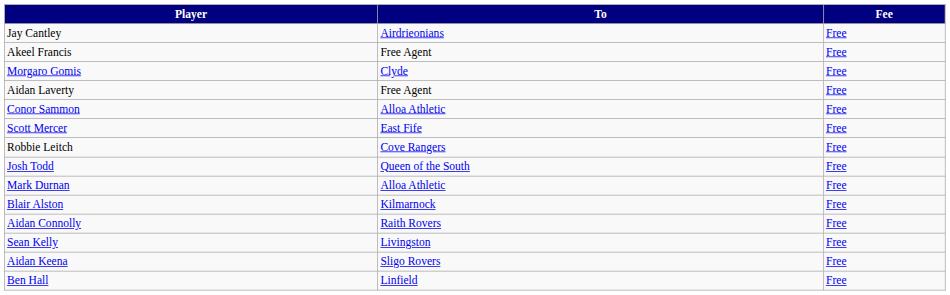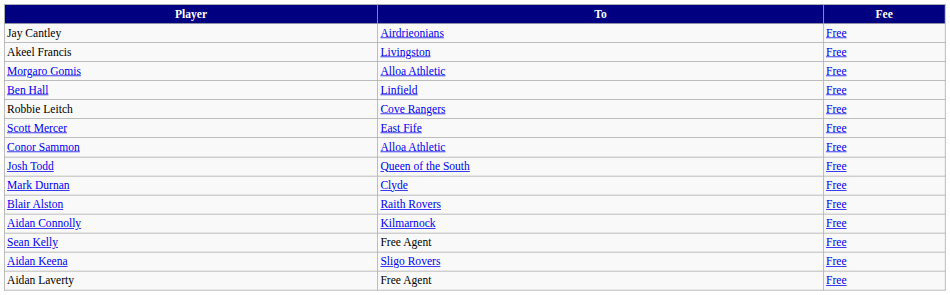 <table class="wikitable" style="text-align:left; font-size:95%;width:98%;">
 <tr>
 <th style="background:navy; color:white;">Player</th>
 <th style="background:navy; color:white;">To</th>
 <th style="background:navy; color:white;">Fee</th>
 </tr>
 <tr>
 <td> Jay Cantley</td>
 <td> <a href='#'>Airdrieonians</a></td>
 <td><a href='#'>Free</a></td>
 </tr>
 <tr>
 <td> Akeel Francis</td>
-<td>Free Agent</td>
+<td> <a href='#'>Livingston</a></td>
 <td><a href='#'>Free</a></td>
 </tr>
 <tr>
 <td> <a href='#'>Morgaro Gomis</a></td>
-<td> <a href='#'>Clyde</a></td>
+<td> <a href='#'>Alloa Athletic</a></td>
 <td><a href='#'>Free</a></td>
 </tr>
 <tr>
-<td> Aidan Laverty</td>
-<td>Free Agent</td>
+<td> <a href='#'>Ben Hall</a></td>
+<td> <a href='#'>Linfield</a></td>
 <td><a href='#'>Free</a></td>
 </tr>
 <tr>
-<td> <a href='#'>Conor Sammon</a></td>
-<td> <a href='#'>Alloa Athletic</a></td>
+<td> Robbie Leitch</td>
+<td> <a href='#'>Cove Rangers</a></td>
 <td><a href='#'>Free</a></td>
 </tr>
 <tr>
 <td> <a href='#'>Scott Mercer</a></td>
 <td> <a href='#'>East Fife</a></td>
 <td><a href='#'>Free</a></td>
 </tr>
 <tr>
-<td> Robbie Leitch</td>
-<td> <a href='#'>Cove Rangers</a></td>
+<td> <a href='#'>Conor Sammon</a></td>
+<td> <a href='#'>Alloa Athletic</a></td>
 <td><a href='#'>Free</a></td>
 </tr>
 <tr>
 <td> <a href='#'>Josh Todd</a></td>
 <td> <a href='#'>Queen of the South</a></td>
 <td><a href='#'>Free</a></td>
 </tr>
 <tr>
 <td> <a href='#'>Mark Durnan</a></td>
-<td> <a href='#'>Alloa Athletic</a></td>
+<td> <a href='#'>Clyde</a></td>
 <td><a href='#'>Free</a></td>
 </tr>
 <tr>
 <td> <a href='#'>Blair Alston</a></td>
+<td> <a href='#'>Raith Rovers</a></td>
+<td><a href='#'>Free</a></td>
+</tr>
+<tr>
+<td> <a href='#'>Aidan Connolly</a></td>
 <td> <a href='#'>Kilmarnock</a></td>
 <td><a href='#'>Free</a></td>
 </tr>
 <tr>
-<td> <a href='#'>Aidan Connolly</a></td>
-<td> <a href='#'>Raith Rovers</a></td>
-<td><a href='#'>Free</a></td>
-</tr>
-<tr>
 <td> <a href='#'>Sean Kelly</a></td>
-<td> <a href='#'>Livingston</a></td>
+<td>Free Agent</td>
 <td><a href='#'>Free</a></td>
 </tr>
 <tr>
 <td> <a href='#'>Aidan Keena</a></td>
 <td> <a href='#'>Sligo Rovers</a></td>
 <td><a href='#'>Free</a></td>
 </tr>
 <tr>
-<td> <a href='#'>Ben Hall</a></td>
-<td> <a href='#'>Linfield</a></td>
+<td> Aidan Laverty</td>
+<td>Free Agent</td>
 <td><a href='#'>Free</a></td>
 </tr>
 </table>
